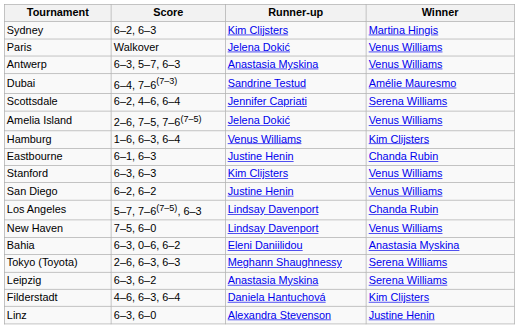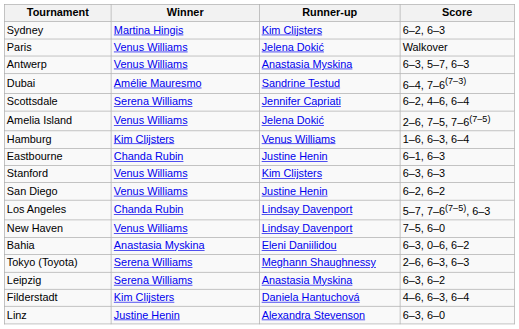 <table class="wikitable">
 <tr>
 <th width="150">Tournament</th>
+<th width="210">Winner</th>
+<th width="200">Runner-up</th>
 <th width="160">Score</th>
-<th width="200">Runner-up</th>
-<th width="210">Winner</th>
 </tr>
 <tr>
 <td>Sydney</td>
+<td> <a href='#'>Martina Hingis</a></td>
+<td> <a href='#'>Kim Clijsters</a></td>
 <td>6–2, 6–3</td>
-<td> <a href='#'>Kim Clijsters</a></td>
-<td> <a href='#'>Martina Hingis</a></td>
 </tr>
 <tr>
 <td>Paris</td>
+<td> <a href='#'>Venus Williams</a></td>
+<td> <a href='#'>Jelena Dokić</a></td>
 <td>Walkover</td>
-<td> <a href='#'>Jelena Dokić</a></td>
-<td> <a href='#'>Venus Williams</a></td>
 </tr>
 <tr>
 <td>Antwerp</td>
+<td> <a href='#'>Venus Williams</a></td>
+<td> <a href='#'>Anastasia Myskina</a></td>
 <td>6–3, 5–7, 6–3</td>
-<td> <a href='#'>Anastasia Myskina</a></td>
-<td> <a href='#'>Venus Williams</a></td>
 </tr>
 <tr>
 <td>Dubai</td>
+<td> <a href='#'>Amélie Mauresmo</a></td>
+<td> <a href='#'>Sandrine Testud</a></td>
 <td>6–4, 7–6<sup>(7–3)</sup></td>
-<td> <a href='#'>Sandrine Testud</a></td>
-<td> <a href='#'>Amélie Mauresmo</a></td>
 </tr>
 <tr>
 <td>Scottsdale</td>
+<td> <a href='#'>Serena Williams</a></td>
+<td> <a href='#'>Jennifer Capriati</a></td>
 <td>6–2, 4–6, 6–4</td>
-<td> <a href='#'>Jennifer Capriati</a></td>
-<td> <a href='#'>Serena Williams</a></td>
 </tr>
 <tr>
 <td>Amelia Island</td>
+<td> <a href='#'>Venus Williams</a></td>
+<td> <a href='#'>Jelena Dokić</a></td>
 <td>2–6, 7–5, 7–6<sup>(7–5)</sup></td>
-<td> <a href='#'>Jelena Dokić</a></td>
-<td> <a href='#'>Venus Williams</a></td>
 </tr>
 <tr>
 <td>Hamburg</td>
+<td> <a href='#'>Kim Clijsters</a></td>
+<td> <a href='#'>Venus Williams</a></td>
 <td>1–6, 6–3, 6–4</td>
-<td> <a href='#'>Venus Williams</a></td>
-<td> <a href='#'>Kim Clijsters</a></td>
 </tr>
 <tr>
 <td>Eastbourne</td>
+<td> <a href='#'>Chanda Rubin</a></td>
+<td> <a href='#'>Justine Henin</a></td>
 <td>6–1, 6–3</td>
-<td> <a href='#'>Justine Henin</a></td>
-<td> <a href='#'>Chanda Rubin</a></td>
 </tr>
 <tr>
 <td>Stanford</td>
+<td> <a href='#'>Venus Williams</a></td>
+<td> <a href='#'>Kim Clijsters</a></td>
 <td>6–3, 6–3</td>
-<td> <a href='#'>Kim Clijsters</a></td>
-<td> <a href='#'>Venus Williams</a></td>
 </tr>
 <tr>
 <td>San Diego</td>
+<td> <a href='#'>Venus Williams</a></td>
+<td> <a href='#'>Justine Henin</a></td>
 <td>6–2, 6–2</td>
-<td> <a href='#'>Justine Henin</a></td>
-<td> <a href='#'>Venus Williams</a></td>
 </tr>
 <tr>
 <td>Los Angeles</td>
+<td> <a href='#'>Chanda Rubin</a></td>
+<td> <a href='#'>Lindsay Davenport</a></td>
 <td>5–7, 7–6<sup>(7–5)</sup>, 6–3</td>
-<td> <a href='#'>Lindsay Davenport</a></td>
-<td> <a href='#'>Chanda Rubin</a></td>
 </tr>
 <tr>
 <td>New Haven</td>
+<td> <a href='#'>Venus Williams</a></td>
+<td> <a href='#'>Lindsay Davenport</a></td>
 <td>7–5, 6–0</td>
-<td> <a href='#'>Lindsay Davenport</a></td>
-<td> <a href='#'>Venus Williams</a></td>
 </tr>
 <tr>
 <td>Bahia</td>
+<td> <a href='#'>Anastasia Myskina</a></td>
+<td> <a href='#'>Eleni Daniilidou</a></td>
 <td>6–3, 0–6, 6–2</td>
-<td> <a href='#'>Eleni Daniilidou</a></td>
-<td> <a href='#'>Anastasia Myskina</a></td>
 </tr>
 <tr>
 <td>Tokyo (Toyota)</td>
+<td> <a href='#'>Serena Williams</a></td>
+<td> <a href='#'>Meghann Shaughnessy</a></td>
 <td>2–6, 6–3, 6–3</td>
-<td> <a href='#'>Meghann Shaughnessy</a></td>
-<td> <a href='#'>Serena Williams</a></td>
 </tr>
 <tr>
 <td>Leipzig</td>
+<td> <a href='#'>Serena Williams</a></td>
+<td> <a href='#'>Anastasia Myskina</a></td>
 <td>6–3, 6–2</td>
-<td> <a href='#'>Anastasia Myskina</a></td>
-<td> <a href='#'>Serena Williams</a></td>
 </tr>
 <tr>
 <td>Filderstadt</td>
+<td> <a href='#'>Kim Clijsters</a></td>
+<td> <a href='#'>Daniela Hantuchová</a></td>
 <td>4–6, 6–3, 6–4</td>
-<td> <a href='#'>Daniela Hantuchová</a></td>
-<td> <a href='#'>Kim Clijsters</a></td>
 </tr>
 <tr>
 <td>Linz</td>
+<td> <a href='#'>Justine Henin</a></td>
+<td> <a href='#'>Alexandra Stevenson</a></td>
 <td>6–3, 6–0</td>
-<td> <a href='#'>Alexandra Stevenson</a></td>
-<td> <a href='#'>Justine Henin</a></td>
 </tr>
 </table>
